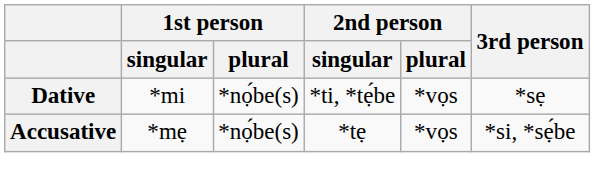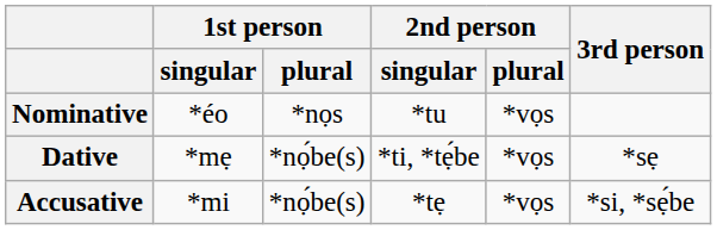 <table class="wikitable">
 <tr align="center">
 <th></th>
 <th colspan="2">1st person</th>
 <th colspan="2">2nd person</th>
 <th rowspan="2">3rd person</th>
 </tr>
 <tr align="center">
 <th></th>
 <th>singular</th>
 <th>plural</th>
 <th>singular</th>
 <th>plural</th>
 </tr>
 <tr align="center">
+<th>Nominative</th>
+<td>*éo</td>
+<td>*nọs</td>
+<td>*tu</td>
+<td>*vọs</td>
+<td></td>
+</tr>
+<tr align="center">
 <th>Dative</th>
-<td>*mi</td>
+<td>*mẹ</td>
 <td>*nọ́be(s)</td>
 <td>*ti, *tẹ́be</td>
 <td>*vọs</td>
 <td>*sẹ</td>
 </tr>
 <tr align="center">
 <th>Accusative</th>
-<td>*mẹ</td>
+<td>*mi</td>
 <td>*nọ́be(s)</td>
 <td>*tẹ</td>
 <td>*vọs</td>
 <td>*si, *sẹ́be</td>
 </tr>
 </table>
